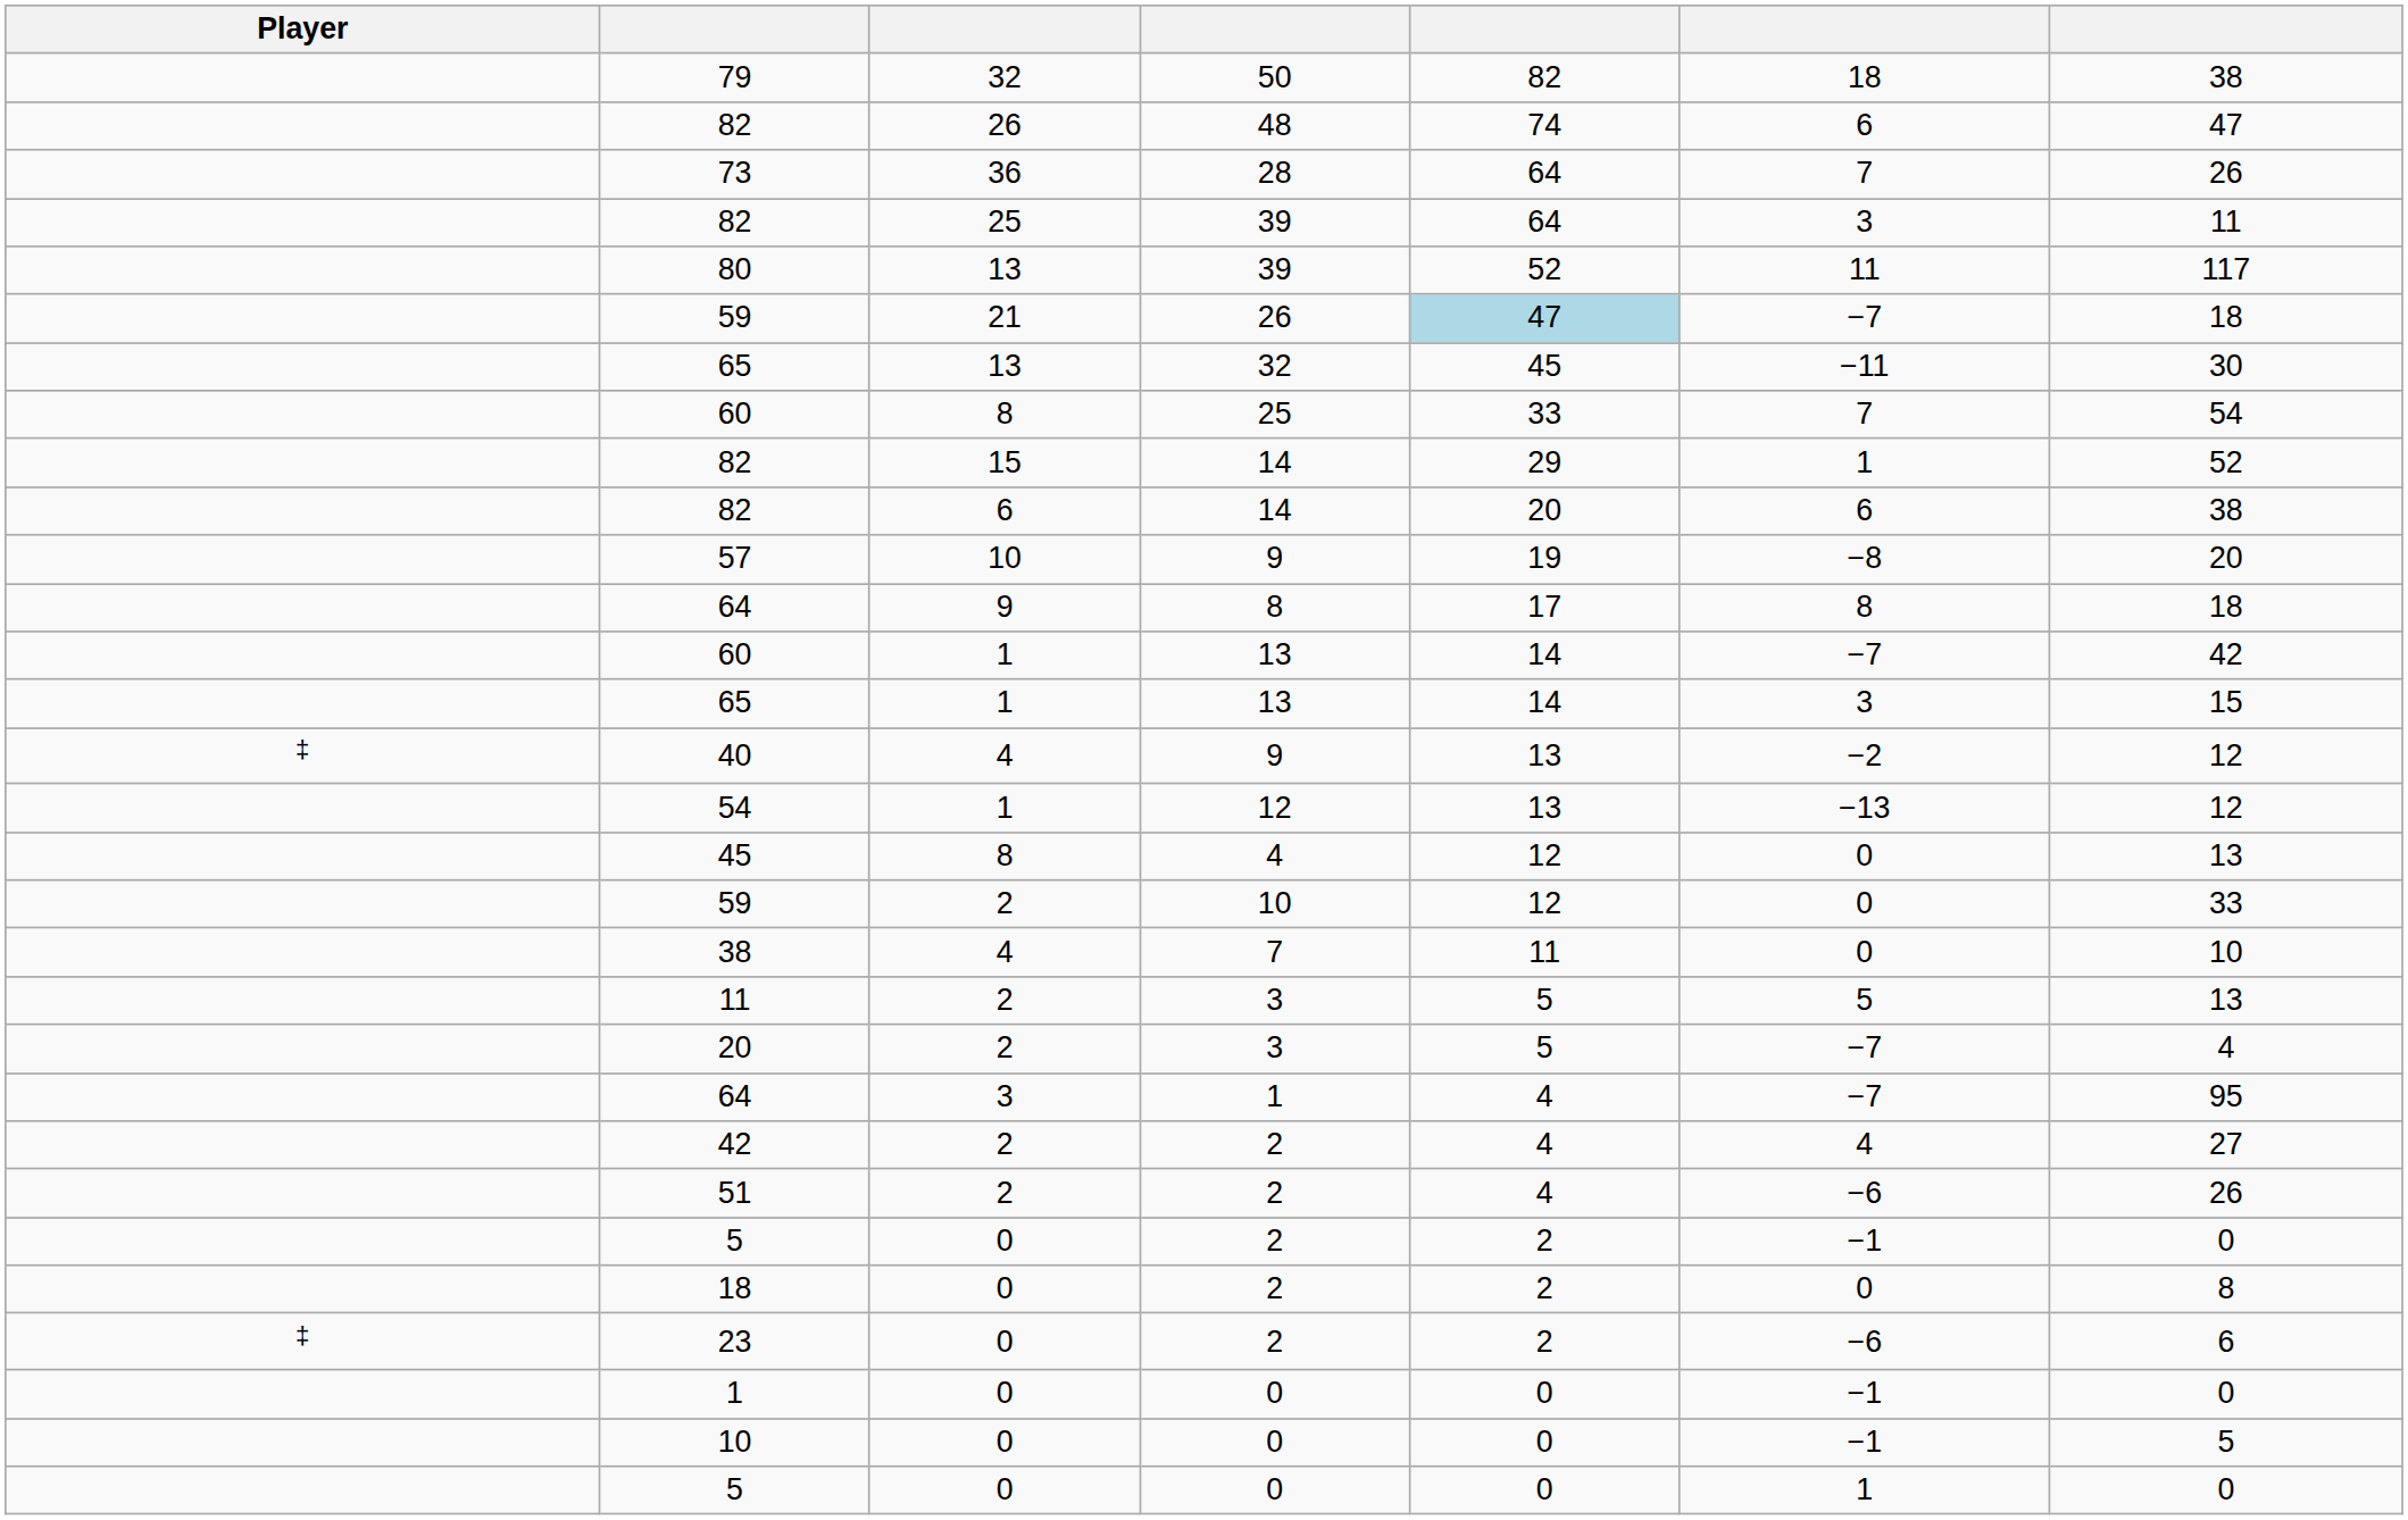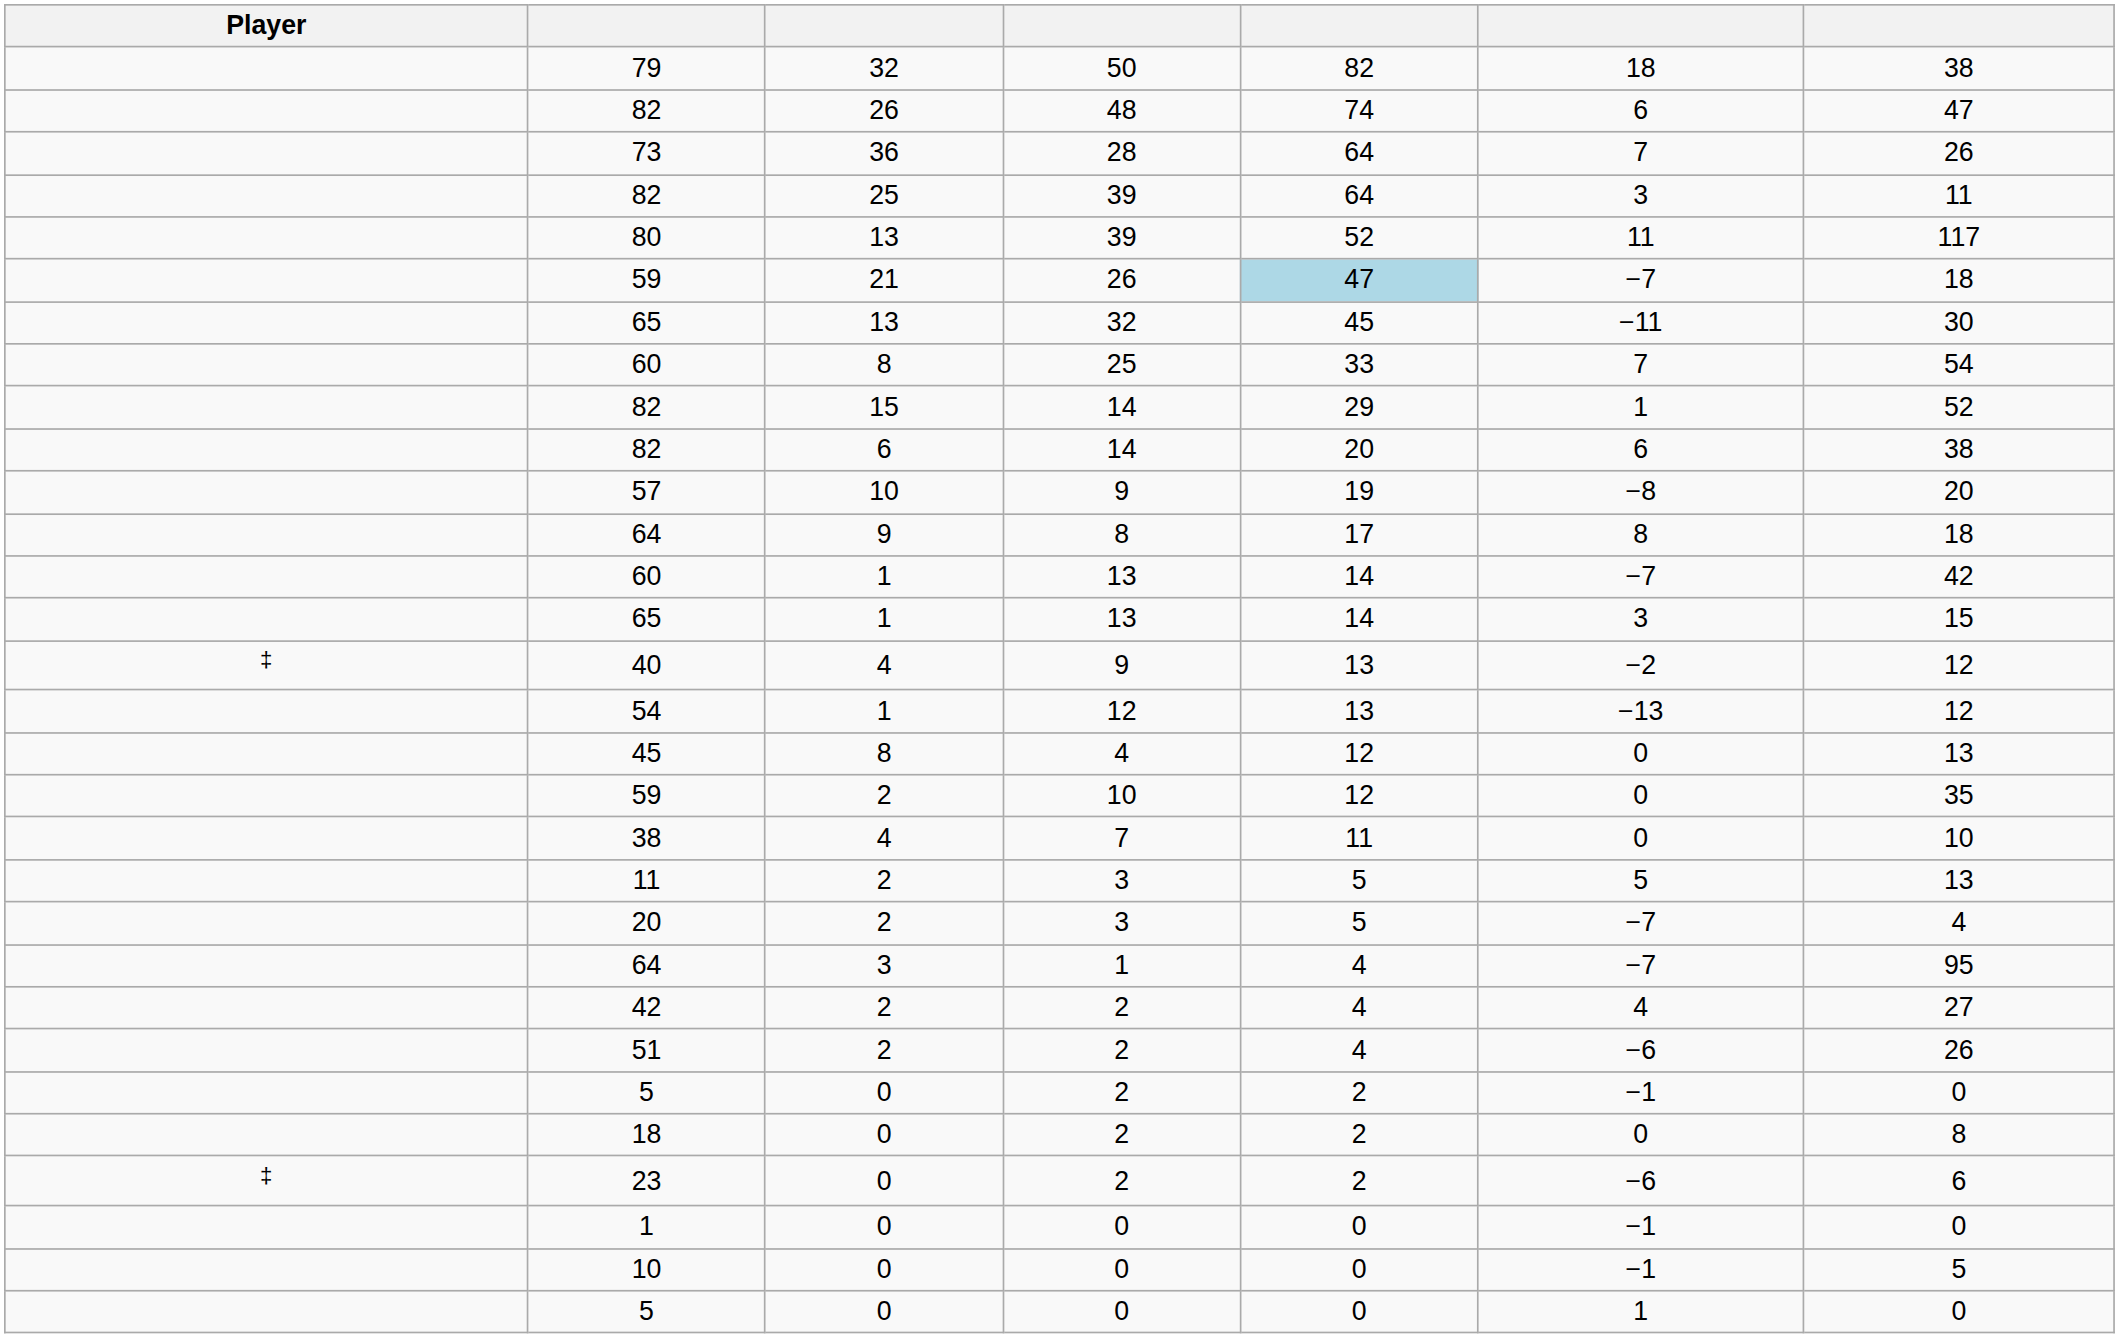 <table class="wikitable sortable" style="width:100%; text-align:center;">
 <tr>
 <th>Player</th>
 <th></th>
 <th></th>
 <th></th>
 <th></th>
 <th data-sort-type="number"></th>
 <th></th>
 </tr>
 <tr>
 <td></td>
 <td>79</td>
 <td>32</td>
 <td>50</td>
 <td>82</td>
 <td>18</td>
 <td>38</td>
 </tr>
 <tr>
 <td></td>
 <td>82</td>
 <td>26</td>
 <td>48</td>
 <td>74</td>
 <td>6</td>
 <td>47</td>
 </tr>
 <tr>
 <td></td>
 <td>73</td>
 <td>36</td>
 <td>28</td>
 <td>64</td>
 <td>7</td>
 <td>26</td>
 </tr>
 <tr>
 <td></td>
 <td>82</td>
 <td>25</td>
 <td>39</td>
 <td>64</td>
 <td>3</td>
 <td>11</td>
 </tr>
 <tr>
 <td></td>
 <td>80</td>
 <td>13</td>
 <td>39</td>
 <td>52</td>
 <td>11</td>
 <td>117</td>
 </tr>
 <tr>
 <td></td>
 <td>59</td>
 <td>21</td>
 <td>26</td>
 <td style="background: lightblue;">47</td>
 <td>−7</td>
 <td>18</td>
 </tr>
 <tr>
 <td></td>
 <td>65</td>
 <td>13</td>
 <td>32</td>
 <td>45</td>
 <td>−11</td>
 <td>30</td>
 </tr>
 <tr>
 <td></td>
 <td>60</td>
 <td>8</td>
 <td>25</td>
 <td>33</td>
 <td>7</td>
 <td>54</td>
 </tr>
 <tr>
 <td></td>
 <td>82</td>
 <td>15</td>
 <td>14</td>
 <td>29</td>
 <td>1</td>
 <td>52</td>
 </tr>
 <tr>
 <td></td>
 <td>82</td>
 <td>6</td>
 <td>14</td>
 <td>20</td>
 <td>6</td>
 <td>38</td>
 </tr>
 <tr>
 <td></td>
 <td>57</td>
 <td>10</td>
 <td>9</td>
 <td>19</td>
 <td>−8</td>
 <td>20</td>
 </tr>
 <tr>
 <td></td>
 <td>64</td>
 <td>9</td>
 <td>8</td>
 <td>17</td>
 <td>8</td>
 <td>18</td>
 </tr>
 <tr>
 <td></td>
 <td>60</td>
 <td>1</td>
 <td>13</td>
 <td>14</td>
 <td>−7</td>
 <td>42</td>
 </tr>
 <tr>
 <td></td>
 <td>65</td>
 <td>1</td>
 <td>13</td>
 <td>14</td>
 <td>3</td>
 <td>15</td>
 </tr>
 <tr>
 <td><sup>‡</sup></td>
 <td>40</td>
 <td>4</td>
 <td>9</td>
 <td>13</td>
 <td>−2</td>
 <td>12</td>
 </tr>
 <tr>
 <td></td>
 <td>54</td>
 <td>1</td>
 <td>12</td>
 <td>13</td>
 <td>−13</td>
 <td>12</td>
 </tr>
 <tr>
 <td></td>
 <td>45</td>
 <td>8</td>
 <td>4</td>
 <td>12</td>
 <td>0</td>
 <td>13</td>
 </tr>
 <tr>
 <td></td>
 <td>59</td>
 <td>2</td>
 <td>10</td>
 <td>12</td>
 <td>0</td>
-<td>33</td>
+<td>35</td>
 </tr>
 <tr>
 <td></td>
 <td>38</td>
 <td>4</td>
 <td>7</td>
 <td>11</td>
 <td>0</td>
 <td>10</td>
 </tr>
 <tr>
 <td></td>
 <td>11</td>
 <td>2</td>
 <td>3</td>
 <td>5</td>
 <td>5</td>
 <td>13</td>
 </tr>
 <tr>
 <td></td>
 <td>20</td>
 <td>2</td>
 <td>3</td>
 <td>5</td>
 <td>−7</td>
 <td>4</td>
 </tr>
 <tr>
 <td></td>
 <td>64</td>
 <td>3</td>
 <td>1</td>
 <td>4</td>
 <td>−7</td>
 <td>95</td>
 </tr>
 <tr>
 <td></td>
 <td>42</td>
 <td>2</td>
 <td>2</td>
 <td>4</td>
 <td>4</td>
 <td>27</td>
 </tr>
 <tr>
 <td></td>
 <td>51</td>
 <td>2</td>
 <td>2</td>
 <td>4</td>
 <td>−6</td>
 <td>26</td>
 </tr>
 <tr>
 <td></td>
 <td>5</td>
 <td>0</td>
 <td>2</td>
 <td>2</td>
 <td>−1</td>
 <td>0</td>
 </tr>
 <tr>
 <td></td>
 <td>18</td>
 <td>0</td>
 <td>2</td>
 <td>2</td>
 <td>0</td>
 <td>8</td>
 </tr>
 <tr>
 <td><sup>‡</sup></td>
 <td>23</td>
 <td>0</td>
 <td>2</td>
 <td>2</td>
 <td>−6</td>
 <td>6</td>
 </tr>
 <tr>
 <td></td>
 <td>1</td>
 <td>0</td>
 <td>0</td>
 <td>0</td>
 <td>−1</td>
 <td>0</td>
 </tr>
 <tr>
 <td></td>
 <td>10</td>
 <td>0</td>
 <td>0</td>
 <td>0</td>
 <td>−1</td>
 <td>5</td>
 </tr>
 <tr>
 <td></td>
 <td>5</td>
 <td>0</td>
 <td>0</td>
 <td>0</td>
 <td>1</td>
 <td>0</td>
 </tr>
 </table>
